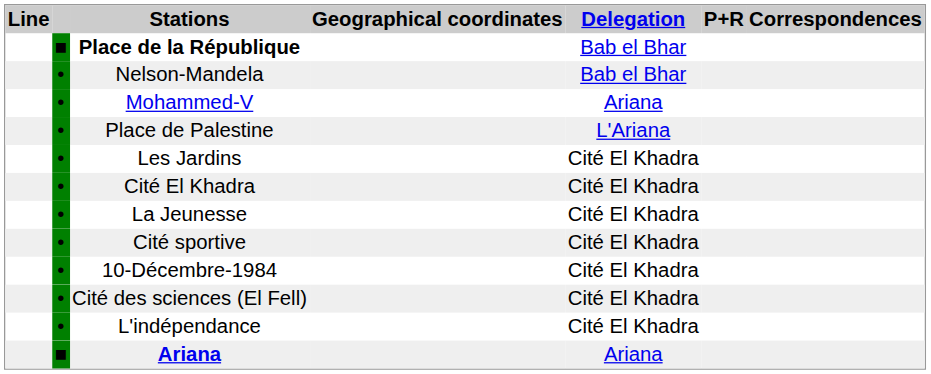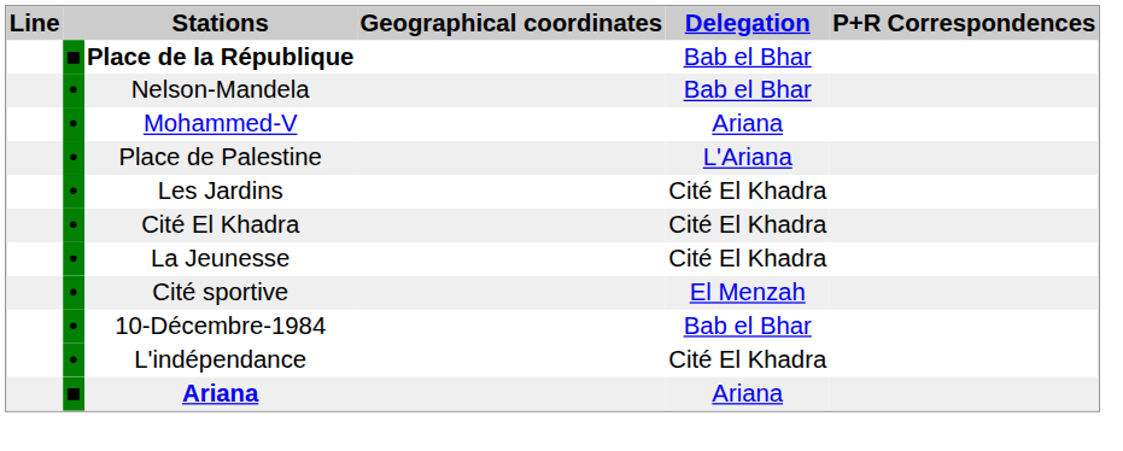 <table class="mw-collapsible" style="border: 1px solid #999; background-color:#FFFFFF; text-align: center" cellspacing="0" cellpadding="2" border="0">
 <tr bgcolor="#CCCCCC">
 <th>Line </th>
 <th></th>
 <th>Stations</th>
 <th>Geographical coordinates</th>
 <th><a href='#'>Delegation</a></th>
 <th>P+R</th>
 <th>Correspondences</th>
 </tr>
 <tr>
 <td></td>
 <td bgcolor="#008000"><span>■</span></td>
 <td><strong>Place de la République</strong></td>
 <td></td>
 <td><a href='#'>Bab el Bhar</a></td>
 <td></td>
 <td></td>
 </tr>
 <tr bgcolor="#efefef">
 <td></td>
 <td bgcolor="#008000"><span>•</span></td>
 <td>Nelson-Mandela</td>
 <td></td>
 <td><a href='#'>Bab el Bhar</a></td>
 <td></td>
 <td></td>
 </tr>
 <tr>
 <td></td>
 <td bgcolor="#008000"><span>•</span></td>
 <td><a href='#'>Mohammed-V</a></td>
 <td></td>
 <td><a href='#'>Ariana</a></td>
 <td></td>
 <td></td>
 </tr>
 <tr bgcolor="#efefef">
 <td></td>
 <td bgcolor="#008000"><span>•</span></td>
 <td>Place de Palestine</td>
 <td></td>
 <td><a href='#'>L'Ariana</a></td>
 <td></td>
 <td></td>
 </tr>
 <tr>
 <td></td>
 <td bgcolor="#008000"><span>•</span></td>
 <td>Les Jardins</td>
 <td></td>
 <td>Cité El Khadra</td>
 <td></td>
 <td></td>
 </tr>
 <tr bgcolor="#efefef">
 <td></td>
 <td bgcolor="#008000"><span>•</span></td>
 <td>Cité El Khadra</td>
 <td></td>
 <td>Cité El Khadra</td>
 <td></td>
 <td></td>
 </tr>
 <tr>
 <td></td>
 <td bgcolor="#008000"><span>•</span></td>
 <td>La Jeunesse</td>
 <td></td>
 <td>Cité El Khadra</td>
 <td></td>
 <td></td>
 </tr>
 <tr bgcolor="#efefef">
 <td></td>
 <td bgcolor="#008000"><span>•</span></td>
 <td>Cité sportive</td>
 <td></td>
-<td>Cité El Khadra</td>
+<td><a href='#'>El Menzah</a></td>
 <td></td>
 <td></td>
 </tr>
 <tr>
 <td></td>
 <td bgcolor="#008000"><span>•</span></td>
 <td>10-Décembre-1984</td>
 <td></td>
-<td>Cité El Khadra</td>
-<td></td>
-<td></td>
-</tr>
-<tr bgcolor="#efefef">
-<td></td>
-<td bgcolor="#008000"><span>•</span></td>
-<td><bdi>Cité des sciences (</bdi>El Fell)</td>
-<td></td>
-<td>Cité El Khadra</td>
+<td><a href='#'>Bab el Bhar</a></td>
 <td></td>
 <td></td>
 </tr>
 <tr>
 <td></td>
 <td bgcolor="#008000"><span>•</span></td>
 <td>L'indépendance</td>
 <td></td>
 <td>Cité El Khadra</td>
 <td></td>
 <td></td>
 </tr>
 <tr bgcolor="#efefef">
 <td></td>
 <td bgcolor="#008000"><span>■</span></td>
 <td><strong><a href='#'>Ariana</a></strong></td>
 <td></td>
 <td><a href='#'>Ariana</a></td>
 <td></td>
 <td></td>
 </tr>
 </table>
